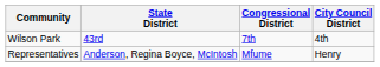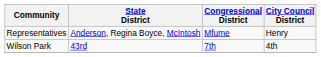 <table class="wikitable" style="margin: 1em; font-size: 85%" align="center">
 <tr>
 <th>Community</th>
 <th><a href='#'>State</a><br>District</th>
 <th><a href='#'>Congressional</a><br>District</th>
 <th><a href='#'>City Council</a><br>District</th>
 </tr>
 <tr>
+<td>Representatives</td>
+<td><a href='#'>Anderson</a>, Regina Boyce, <a href='#'>McIntosh</a></td>
+<td><a href='#'>Mfume</a></td>
+<td>Henry</td>
+</tr>
+<tr>
 <td>Wilson Park</td>
 <td><a href='#'>43rd</a></td>
 <td><a href='#'>7th</a></td>
 <td>4th</td>
 </tr>
 <tr>
-<td>Representatives</td>
-<td><a href='#'>Anderson</a>, Regina Boyce, <a href='#'>McIntosh</a></td>
-<td><a href='#'>Mfume</a></td>
-<td>Henry</td>
-</tr>
-<tr>
 </tr>
 </table>
